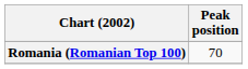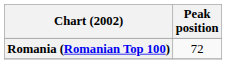 <table class="wikitable sortable plainrowheaders" style="text-align:center">
 <tr>
 <th scope="col">Chart (2002)</th>
 <th scope="col">Peak<br>position</th>
 </tr>
 <tr>
 </tr>
 <tr>
 </tr>
 <tr>
 </tr>
 <tr>
 </tr>
 <tr>
 <th scope="row">Romania (<a href='#'>Romanian Top 100</a>)</th>
-<td>70</td>
+<td>72</td>
 </tr>
 <tr>
 </tr>
 </table>
